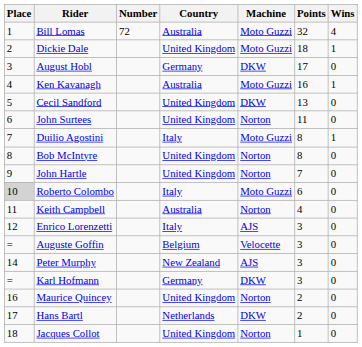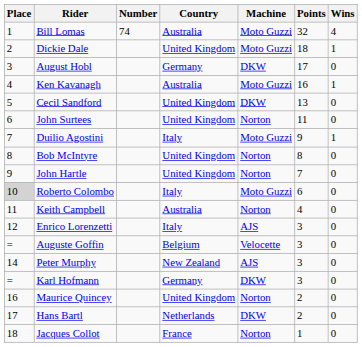 <table class="wikitable" style="font-size: 95%;">
 <tr>
 <th>Place</th>
 <th>Rider</th>
 <th>Number</th>
 <th>Country</th>
 <th>Machine</th>
 <th>Points</th>
 <th>Wins</th>
 </tr>
 <tr>
 <td>1</td>
 <td> <a href='#'>Bill Lomas</a></td>
-<td>72</td>
+<td>74</td>
 <td><a href='#'>Australia</a></td>
 <td><a href='#'>Moto Guzzi</a></td>
 <td>32</td>
 <td>4</td>
 </tr>
 <tr>
 <td>2</td>
 <td> <a href='#'>Dickie Dale</a></td>
 <td></td>
 <td><a href='#'>United Kingdom</a></td>
 <td><a href='#'>Moto Guzzi</a></td>
 <td>18</td>
 <td>1</td>
 </tr>
 <tr>
 <td>3</td>
 <td> <a href='#'>August Hobl</a></td>
 <td></td>
 <td><a href='#'>Germany</a></td>
 <td><a href='#'>DKW</a></td>
 <td>17</td>
 <td>0</td>
 </tr>
 <tr>
 <td>4</td>
 <td> <a href='#'>Ken Kavanagh</a></td>
 <td></td>
 <td><a href='#'>Australia</a></td>
 <td><a href='#'>Moto Guzzi</a></td>
 <td>16</td>
 <td>1</td>
 </tr>
 <tr>
 <td>5</td>
 <td> <a href='#'>Cecil Sandford</a></td>
 <td></td>
 <td><a href='#'>United Kingdom</a></td>
 <td><a href='#'>DKW</a></td>
 <td>13</td>
 <td>0</td>
 </tr>
 <tr>
 <td>6</td>
 <td> <a href='#'>John Surtees</a></td>
 <td></td>
 <td><a href='#'>United Kingdom</a></td>
 <td><a href='#'>Norton</a></td>
 <td>11</td>
 <td>0</td>
 </tr>
 <tr>
 <td>7</td>
 <td> <a href='#'>Duilio Agostini</a></td>
 <td></td>
 <td><a href='#'>Italy</a></td>
 <td><a href='#'>Moto Guzzi</a></td>
-<td>8</td>
+<td>9</td>
 <td>1</td>
 </tr>
 <tr>
 <td>8</td>
 <td> <a href='#'>Bob McIntyre</a></td>
 <td></td>
 <td><a href='#'>United Kingdom</a></td>
 <td><a href='#'>Norton</a></td>
 <td>8</td>
 <td>0</td>
 </tr>
 <tr>
 <td>9</td>
 <td> <a href='#'>John Hartle</a></td>
 <td></td>
 <td><a href='#'>United Kingdom</a></td>
 <td><a href='#'>Norton</a></td>
 <td>7</td>
 <td>0</td>
 </tr>
 <tr>
 <td style="background: lightgrey;">10</td>
 <td> <a href='#'>Roberto Colombo</a></td>
 <td></td>
 <td><a href='#'>Italy</a></td>
 <td><a href='#'>Moto Guzzi</a></td>
 <td>6</td>
 <td>0</td>
 </tr>
 <tr>
 <td>11</td>
 <td> <a href='#'>Keith Campbell</a></td>
 <td></td>
 <td><a href='#'>Australia</a></td>
 <td><a href='#'>Norton</a></td>
 <td>4</td>
 <td>0</td>
 </tr>
 <tr>
 <td>12</td>
 <td> <a href='#'>Enrico Lorenzetti</a></td>
 <td></td>
 <td><a href='#'>Italy</a></td>
 <td><a href='#'>AJS</a></td>
 <td>3</td>
 <td>0</td>
 </tr>
 <tr>
 <td>=</td>
 <td> <a href='#'>Auguste Goffin</a></td>
 <td></td>
 <td><a href='#'>Belgium</a></td>
 <td><a href='#'>Velocette</a></td>
 <td>3</td>
 <td>0</td>
 </tr>
 <tr>
 <td>14</td>
 <td> <a href='#'>Peter Murphy</a></td>
 <td></td>
 <td><a href='#'>New Zealand</a></td>
 <td><a href='#'>AJS</a></td>
 <td>3</td>
 <td>0</td>
 </tr>
 <tr>
 <td>=</td>
 <td> <a href='#'>Karl Hofmann</a></td>
 <td></td>
 <td><a href='#'>Germany</a></td>
 <td><a href='#'>DKW</a></td>
 <td>3</td>
 <td>0</td>
 </tr>
 <tr>
 <td>16</td>
 <td> <a href='#'>Maurice Quincey</a></td>
 <td></td>
 <td><a href='#'>United Kingdom</a></td>
 <td><a href='#'>Norton</a></td>
 <td>2</td>
 <td>0</td>
 </tr>
 <tr>
 <td>17</td>
 <td> <a href='#'>Hans Bartl</a></td>
 <td></td>
 <td><a href='#'>Netherlands</a></td>
 <td><a href='#'>DKW</a></td>
 <td>2</td>
 <td>0</td>
 </tr>
 <tr>
 <td>18</td>
 <td> <a href='#'>Jacques Collot</a></td>
 <td></td>
-<td><a href='#'>United Kingdom</a></td>
+<td><a href='#'>France</a></td>
 <td><a href='#'>Norton</a></td>
 <td>1</td>
 <td>0</td>
 </tr>
 </table>
